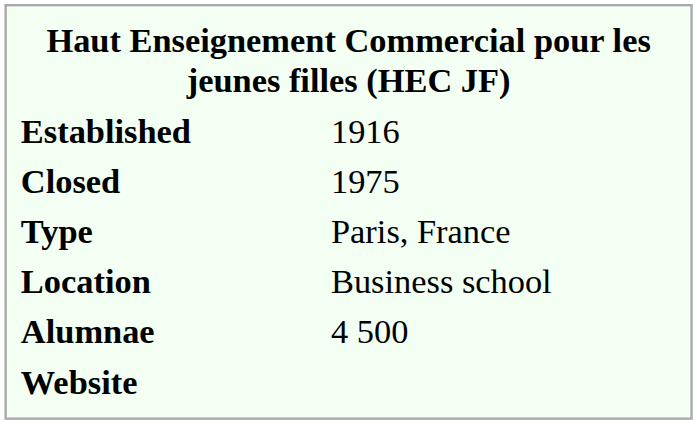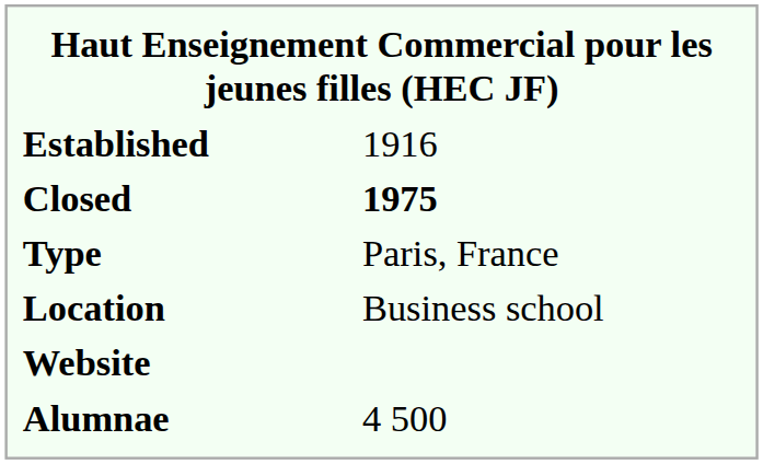 <table style="border: 1px solid #aaaaaa; background-color: #f3fff3; color: black; margin-bottom: 0.5em; margin-left: 1em; padding: 0.2em; float: right; clear: right; width: 20em; text-align: left; vertical-align:top;font-size: 90%;" cellspacing="2">
 <tr>
 <th colspan="2" style="text-align:center"><span><strong>Haut Enseignement Commercial pour les jeunes filles (HEC JF)</strong></span></th>
 </tr>
 <tr>
 <th>Established</th>
 <td>1916</td>
 </tr>
 <tr>
 <th>Closed</th>
-<td>1975</td>
+<td><strong>1975</strong></td>
 </tr>
 <tr>
 <th style="vertical-align:top">Type</th>
 <td>Paris, France</td>
 </tr>
 <tr>
 <th>Location</th>
 <td>Business school</td>
 </tr>
 <tr>
+<th style="vertical-align:top">Website</th>
+<td></td>
+</tr>
+<tr>
 <th>Alumnae</th>
 <td>4 500</td>
 </tr>
-<tr>
-<th style="vertical-align:top">Website</th>
-<td></td>
-</tr>
 </table>
